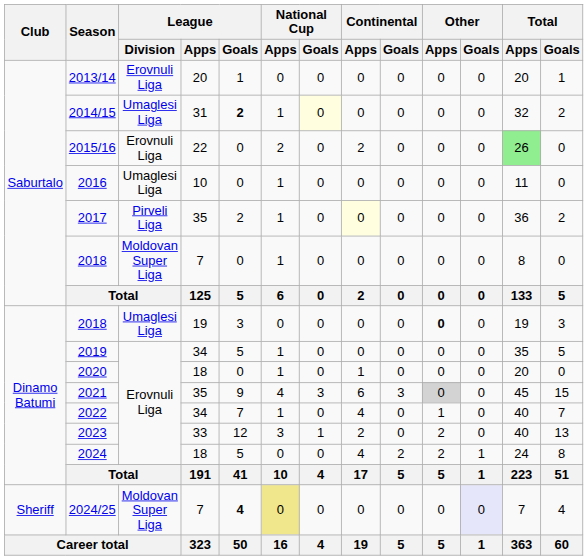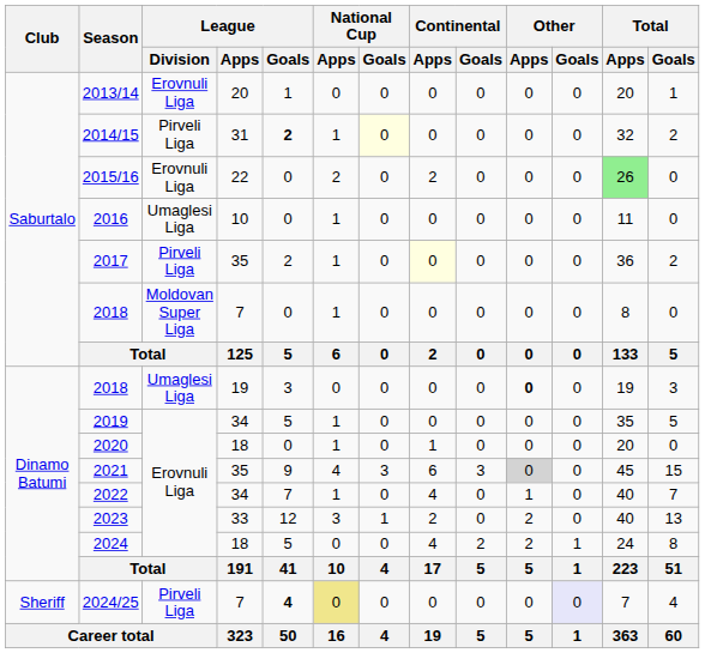 <table class="wikitable" style="text-align: center;">
 <tr>
 <th rowspan="2">Club</th>
 <th rowspan="2">Season</th>
 <th colspan="3">League</th>
 <th colspan="2">National Cup</th>
 <th colspan="2">Continental</th>
 <th colspan="2">Other</th>
 <th colspan="2">Total</th>
 </tr>
 <tr>
 <th>Division</th>
 <th>Apps</th>
 <th>Goals</th>
 <th>Apps</th>
 <th>Goals</th>
 <th>Apps</th>
 <th>Goals</th>
 <th>Apps</th>
 <th>Goals</th>
 <th>Apps</th>
 <th>Goals</th>
 </tr>
 <tr>
 <td rowspan="7" valign="center"><a href='#'>Saburtalo</a></td>
 <td><a href='#'>2013/14</a></td>
 <td><a href='#'>Erovnuli Liga</a></td>
 <td>20</td>
 <td>1</td>
 <td>0</td>
 <td>0</td>
 <td>0</td>
 <td>0</td>
 <td>0</td>
 <td>0</td>
 <td>20</td>
 <td>1</td>
 </tr>
 <tr>
 <td><a href='#'>2014/15</a></td>
-<td><a href='#'>Umaglesi Liga</a></td>
+<td>Pirveli Liga</td>
 <td>31</td>
 <td><strong>2</strong></td>
 <td>1</td>
 <td style="background: lightyellow;">0</td>
 <td>0</td>
 <td>0</td>
 <td>0</td>
 <td>0</td>
 <td>32</td>
 <td>2</td>
 </tr>
 <tr>
 <td><a href='#'>2015/16</a></td>
 <td>Erovnuli Liga</td>
 <td>22</td>
 <td>0</td>
 <td>2</td>
 <td>0</td>
 <td>2</td>
 <td>0</td>
 <td>0</td>
 <td>0</td>
 <td style="background: lightgreen;">26</td>
 <td>0</td>
 </tr>
 <tr>
 <td><a href='#'>2016</a></td>
 <td>Umaglesi Liga</td>
 <td>10</td>
 <td>0</td>
 <td>1</td>
 <td>0</td>
 <td>0</td>
 <td>0</td>
 <td>0</td>
 <td>0</td>
 <td>11</td>
 <td>0</td>
 </tr>
 <tr>
 <td><a href='#'>2017</a></td>
 <td><a href='#'>Pirveli Liga</a></td>
 <td>35</td>
 <td>2</td>
 <td>1</td>
 <td>0</td>
 <td style="background: lightyellow;">0</td>
 <td>0</td>
 <td>0</td>
 <td>0</td>
 <td>36</td>
 <td>2</td>
 </tr>
 <tr>
 <td><a href='#'>2018</a></td>
 <td><a href='#'>Moldovan Super Liga</a></td>
 <td>7</td>
 <td>0</td>
 <td>1</td>
 <td>0</td>
 <td>0</td>
 <td>0</td>
 <td>0</td>
 <td>0</td>
 <td>8</td>
 <td>0</td>
 </tr>
 <tr>
 <th colspan="2">Total</th>
 <th>125</th>
 <th>5</th>
 <th>6</th>
 <th>0</th>
 <th>2</th>
 <th>0</th>
 <th>0</th>
 <th>0</th>
 <th>133</th>
 <th>5</th>
 </tr>
 <tr>
 <td rowspan="8"><a href='#'>Dinamo Batumi</a></td>
 <td><a href='#'>2018</a></td>
 <td><a href='#'>Umaglesi Liga</a></td>
 <td>19</td>
 <td>3</td>
 <td>0</td>
 <td>0</td>
 <td>0</td>
 <td>0</td>
 <td><strong>0</strong></td>
 <td>0</td>
 <td>19</td>
 <td>3</td>
 </tr>
 <tr>
 <td><a href='#'>2019</a></td>
 <td rowspan="6">Erovnuli Liga</td>
 <td>34</td>
 <td>5</td>
 <td>1</td>
 <td>0</td>
 <td>0</td>
 <td>0</td>
 <td>0</td>
 <td>0</td>
 <td>35</td>
 <td>5</td>
 </tr>
 <tr>
 <td><a href='#'>2020</a></td>
 <td>18</td>
 <td>0</td>
 <td>1</td>
 <td>0</td>
 <td>1</td>
 <td>0</td>
 <td>0</td>
 <td>0</td>
 <td>20</td>
 <td>0</td>
 </tr>
 <tr>
 <td><a href='#'>2021</a></td>
 <td>35</td>
 <td>9</td>
 <td>4</td>
 <td>3</td>
 <td>6</td>
 <td>3</td>
 <td style="background: lightgrey;">0</td>
 <td>0</td>
 <td>45</td>
 <td>15</td>
 </tr>
 <tr>
 <td><a href='#'>2022</a></td>
 <td>34</td>
 <td>7</td>
 <td>1</td>
 <td>0</td>
 <td>4</td>
 <td>0</td>
 <td>1</td>
 <td>0</td>
 <td>40</td>
 <td>7</td>
 </tr>
 <tr>
 <td><a href='#'>2023</a></td>
 <td>33</td>
 <td>12</td>
 <td>3</td>
 <td>1</td>
 <td>2</td>
 <td>0</td>
 <td>2</td>
 <td>0</td>
 <td>40</td>
 <td>13</td>
 </tr>
 <tr>
 <td><a href='#'>2024</a></td>
 <td>18</td>
 <td>5</td>
 <td>0</td>
 <td>0</td>
 <td>4</td>
 <td>2</td>
 <td>2</td>
 <td>1</td>
 <td>24</td>
 <td>8</td>
 </tr>
 <tr>
 <th colspan="2">Total</th>
 <th>191</th>
 <th>41</th>
 <th>10</th>
 <th>4</th>
 <th>17</th>
 <th>5</th>
 <th>5</th>
 <th>1</th>
 <th>223</th>
 <th>51</th>
 </tr>
 <tr>
 <td><a href='#'>Sheriff</a></td>
 <td><a href='#'>2024/25</a></td>
-<td><a href='#'>Moldovan Super Liga</a></td>
+<td><a href='#'>Pirveli Liga</a></td>
 <td>7</td>
 <td><strong>4</strong></td>
 <td style="background: khaki;">0</td>
 <td>0</td>
 <td>0</td>
 <td>0</td>
 <td>0</td>
 <td style="background: lavender;">0</td>
 <td>7</td>
 <td>4</td>
 </tr>
 <tr>
 <th colspan="3">Career total</th>
 <th>323</th>
 <th>50</th>
 <th>16</th>
 <th>4</th>
 <th>19</th>
 <th>5</th>
 <th>5</th>
 <th>1</th>
 <th>363</th>
 <th>60</th>
 </tr>
 </table>
